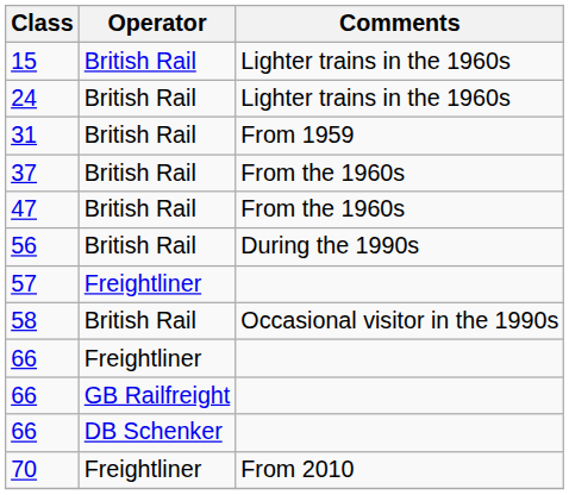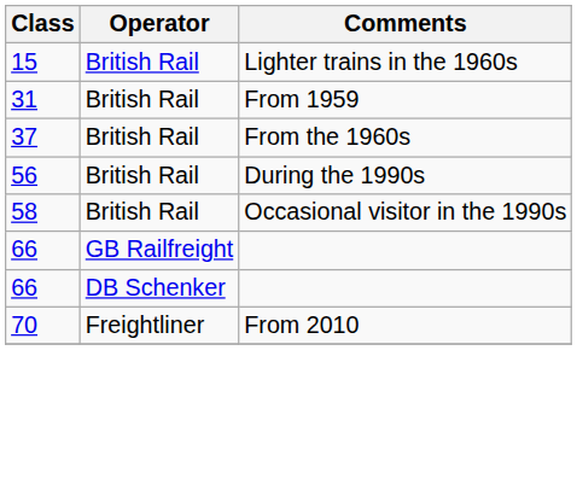 <table class="wikitable sortable">
 <tr>
 <th>Class</th>
 <th>Operator</th>
 <th scope="col" class="unsortable">Comments</th>
 </tr>
 <tr>
 <td><a href='#'>15</a></td>
 <td><a href='#'>British Rail</a></td>
-<td>Lighter trains in the 1960s</td>
-</tr>
-<tr>
-<td><a href='#'>24</a></td>
-<td>British Rail</td>
 <td>Lighter trains in the 1960s</td>
 </tr>
 <tr>
 <td><a href='#'>31</a></td>
 <td>British Rail</td>
 <td>From 1959</td>
 </tr>
 <tr>
 <td><a href='#'>37</a></td>
 <td>British Rail</td>
 <td>From the 1960s</td>
 </tr>
 <tr>
-<td><a href='#'>47</a></td>
-<td>British Rail</td>
-<td>From the 1960s</td>
-</tr>
-<tr>
 <td><a href='#'>56</a></td>
 <td>British Rail</td>
 <td>During the 1990s</td>
 </tr>
 <tr>
-<td><a href='#'>57</a></td>
-<td><a href='#'>Freightliner</a></td>
-<td></td>
-</tr>
-<tr>
 <td><a href='#'>58</a></td>
 <td>British Rail</td>
 <td>Occasional visitor in the 1990s</td>
-</tr>
-<tr>
-<td><a href='#'>66</a></td>
-<td>Freightliner</td>
-<td></td>
 </tr>
 <tr>
 <td><a href='#'>66</a></td>
 <td><a href='#'>GB Railfreight</a></td>
 <td></td>
 </tr>
 <tr>
 <td><a href='#'>66</a></td>
 <td><a href='#'>DB Schenker</a></td>
 <td></td>
 </tr>
 <tr>
 <td><a href='#'>70</a></td>
 <td>Freightliner</td>
 <td>From 2010</td>
 </tr>
 <tr>
 </tr>
 </table>
